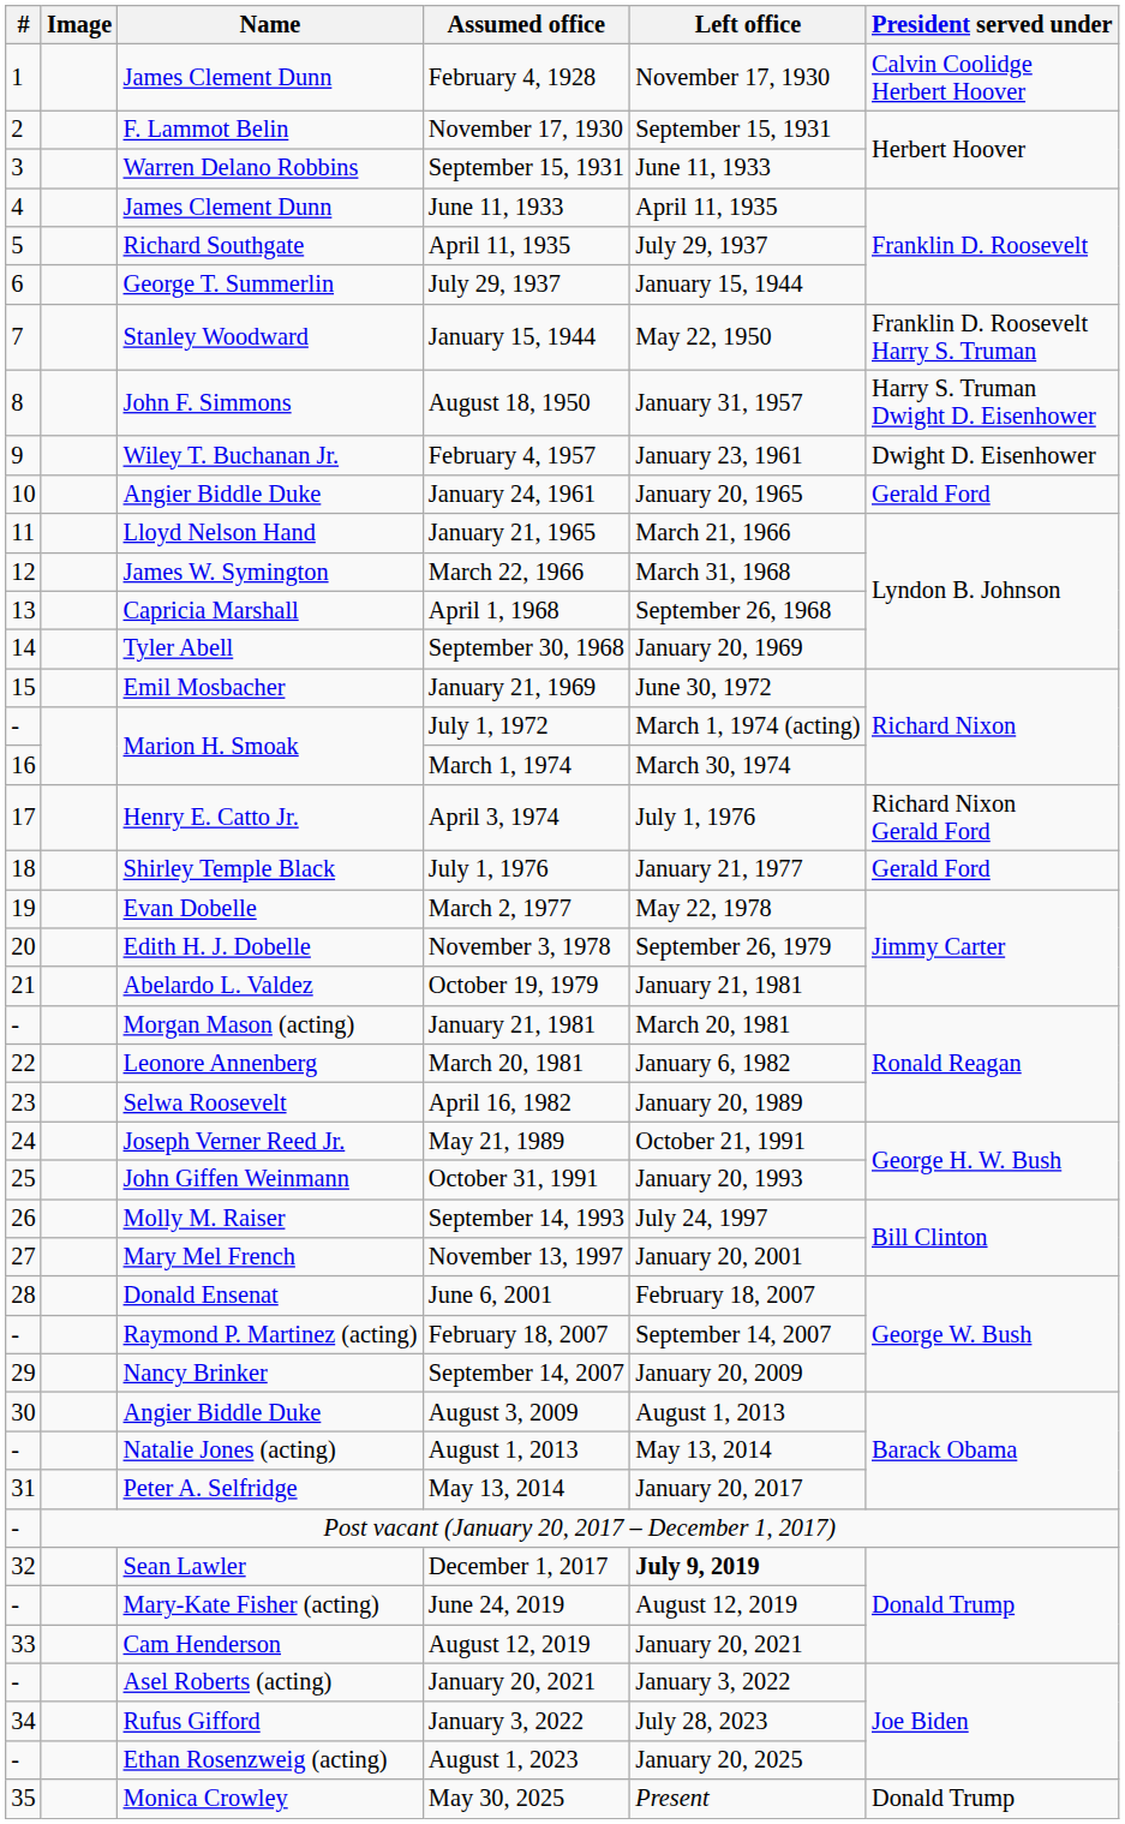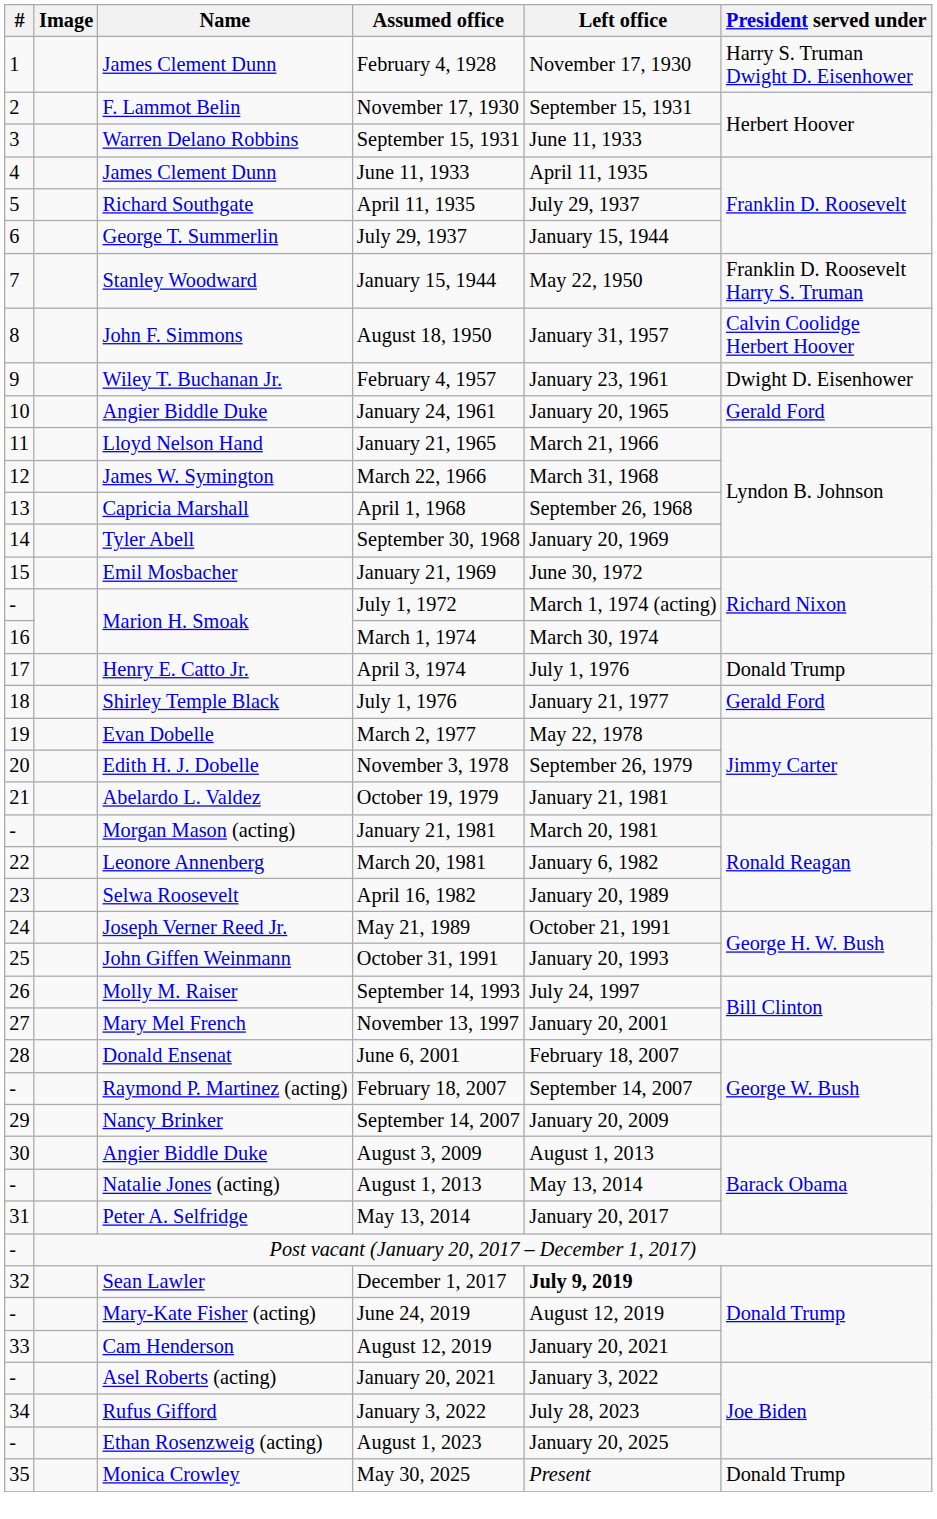 <table class="wikitable">
 <tr>
 <th>#</th>
 <th>Image</th>
 <th>Name</th>
 <th>Assumed office</th>
 <th>Left office</th>
 <th><a href='#'>President</a> served under</th>
 </tr>
 <tr>
 <td>1</td>
 <td></td>
 <td><a href='#'>James Clement Dunn</a></td>
 <td>February 4, 1928</td>
 <td>November 17, 1930</td>
-<td><a href='#'>Calvin Coolidge</a><br><a href='#'>Herbert Hoover</a></td>
+<td>Harry S. Truman<br><a href='#'>Dwight D. Eisenhower</a></td>
 </tr>
 <tr>
 <td>2</td>
 <td></td>
 <td><a href='#'>F. Lammot Belin</a></td>
 <td>November 17, 1930</td>
 <td>September 15, 1931</td>
 <td rowspan="2">Herbert Hoover</td>
 </tr>
 <tr>
 <td>3</td>
 <td></td>
 <td><a href='#'>Warren Delano Robbins</a></td>
 <td>September 15, 1931</td>
 <td>June 11, 1933</td>
 </tr>
 <tr>
 <td>4</td>
 <td></td>
 <td><a href='#'>James Clement Dunn</a></td>
 <td>June 11, 1933</td>
 <td>April 11, 1935</td>
 <td rowspan="3"><a href='#'>Franklin D. Roosevelt</a></td>
 </tr>
 <tr>
 <td>5</td>
 <td></td>
 <td><a href='#'>Richard Southgate</a></td>
 <td>April 11, 1935</td>
 <td>July 29, 1937</td>
 </tr>
 <tr>
 <td>6</td>
 <td></td>
 <td><a href='#'>George T. Summerlin</a></td>
 <td>July 29, 1937</td>
 <td>January 15, 1944</td>
 </tr>
 <tr>
 <td>7</td>
 <td></td>
 <td><a href='#'>Stanley Woodward</a></td>
 <td>January 15, 1944</td>
 <td>May 22, 1950</td>
 <td>Franklin D. Roosevelt<br><a href='#'>Harry S. Truman</a></td>
 </tr>
 <tr>
 <td>8</td>
 <td></td>
 <td><a href='#'>John F. Simmons</a></td>
 <td>August 18, 1950</td>
 <td>January 31, 1957</td>
-<td>Harry S. Truman<br><a href='#'>Dwight D. Eisenhower</a></td>
+<td><a href='#'>Calvin Coolidge</a><br><a href='#'>Herbert Hoover</a></td>
 </tr>
 <tr>
 <td>9</td>
 <td></td>
 <td><a href='#'>Wiley T. Buchanan Jr.</a></td>
 <td>February 4, 1957</td>
 <td>January 23, 1961</td>
 <td>Dwight D. Eisenhower</td>
 </tr>
 <tr>
 <td>10</td>
 <td></td>
 <td><a href='#'>Angier Biddle Duke</a></td>
 <td>January 24, 1961</td>
 <td>January 20, 1965</td>
 <td><a href='#'>Gerald Ford</a></td>
 </tr>
 <tr>
 <td>11</td>
 <td></td>
 <td><a href='#'>Lloyd Nelson Hand</a></td>
 <td>January 21, 1965</td>
 <td>March 21, 1966</td>
 <td rowspan="4">Lyndon B. Johnson</td>
 </tr>
 <tr>
 <td>12</td>
 <td></td>
 <td><a href='#'>James W. Symington</a></td>
 <td>March 22, 1966</td>
 <td>March 31, 1968</td>
 </tr>
 <tr>
 <td>13</td>
 <td></td>
 <td><a href='#'>Capricia Marshall</a></td>
 <td>April 1, 1968</td>
 <td>September 26, 1968</td>
 </tr>
 <tr>
 <td>14</td>
 <td></td>
 <td><a href='#'>Tyler Abell</a></td>
 <td>September 30, 1968</td>
 <td>January 20, 1969</td>
 </tr>
 <tr>
 <td>15</td>
 <td></td>
 <td><a href='#'>Emil Mosbacher</a></td>
 <td>January 21, 1969</td>
 <td>June 30, 1972</td>
 <td rowspan="3"><a href='#'>Richard Nixon</a></td>
 </tr>
 <tr>
 <td>-</td>
 <td rowspan="2"></td>
 <td rowspan="2"><a href='#'>Marion H. Smoak</a></td>
 <td>July 1, 1972</td>
 <td>March 1, 1974 (acting)</td>
 </tr>
 <tr>
 <td>16</td>
 <td>March 1, 1974</td>
 <td>March 30, 1974</td>
 </tr>
 <tr>
 <td>17</td>
 <td></td>
 <td><a href='#'>Henry E. Catto Jr.</a></td>
 <td>April 3, 1974</td>
 <td>July 1, 1976</td>
-<td>Richard Nixon<br><a href='#'>Gerald Ford</a></td>
+<td>Donald Trump</td>
 </tr>
 <tr>
 <td>18</td>
 <td></td>
 <td><a href='#'>Shirley Temple Black</a></td>
 <td>July 1, 1976</td>
 <td>January 21, 1977</td>
 <td><a href='#'>Gerald Ford</a></td>
 </tr>
 <tr>
 <td>19</td>
 <td></td>
 <td><a href='#'>Evan Dobelle</a></td>
 <td>March 2, 1977</td>
 <td>May 22, 1978</td>
 <td rowspan="3"><a href='#'>Jimmy Carter</a></td>
 </tr>
 <tr>
 <td>20</td>
 <td></td>
 <td><a href='#'>Edith H. J. Dobelle</a></td>
 <td>November 3, 1978</td>
 <td>September 26, 1979</td>
 </tr>
 <tr>
 <td>21</td>
 <td></td>
 <td><a href='#'>Abelardo L. Valdez</a></td>
 <td>October 19, 1979</td>
 <td>January 21, 1981</td>
 </tr>
 <tr>
 <td>-</td>
 <td></td>
 <td><a href='#'>Morgan Mason</a> (acting)</td>
 <td>January 21, 1981</td>
 <td>March 20, 1981</td>
 <td rowspan="3"><a href='#'>Ronald Reagan</a></td>
 </tr>
 <tr>
 <td>22</td>
 <td></td>
 <td><a href='#'>Leonore Annenberg</a></td>
 <td>March 20, 1981</td>
 <td>January 6, 1982</td>
 </tr>
 <tr>
 <td>23</td>
 <td></td>
 <td><a href='#'>Selwa Roosevelt</a></td>
 <td>April 16, 1982</td>
 <td>January 20, 1989</td>
 </tr>
 <tr>
 <td>24</td>
 <td></td>
 <td><a href='#'>Joseph Verner Reed Jr.</a></td>
 <td>May 21, 1989</td>
 <td>October 21, 1991</td>
 <td rowspan="2"><a href='#'>George H. W. Bush</a></td>
 </tr>
 <tr>
 <td>25</td>
 <td></td>
 <td><a href='#'>John Giffen Weinmann</a></td>
 <td>October 31, 1991</td>
 <td>January 20, 1993</td>
 </tr>
 <tr>
 <td>26</td>
 <td></td>
 <td><a href='#'>Molly M. Raiser</a></td>
 <td>September 14, 1993</td>
 <td>July 24, 1997</td>
 <td rowspan="2"><a href='#'>Bill Clinton</a></td>
 </tr>
 <tr>
 <td>27</td>
 <td></td>
 <td><a href='#'>Mary Mel French</a></td>
 <td>November 13, 1997</td>
 <td>January 20, 2001</td>
 </tr>
 <tr>
 <td>28</td>
 <td></td>
 <td><a href='#'>Donald Ensenat</a></td>
 <td>June 6, 2001</td>
 <td>February 18, 2007</td>
 <td rowspan="3"><a href='#'>George W. Bush</a></td>
 </tr>
 <tr>
 <td>-</td>
 <td></td>
 <td><a href='#'>Raymond P. Martinez</a> (acting)</td>
 <td>February 18, 2007</td>
 <td>September 14, 2007</td>
 </tr>
 <tr>
 <td>29</td>
 <td></td>
 <td><a href='#'>Nancy Brinker</a></td>
 <td>September 14, 2007</td>
 <td>January 20, 2009</td>
 </tr>
 <tr>
 <td>30</td>
 <td></td>
 <td><a href='#'>Angier Biddle Duke</a></td>
 <td>August 3, 2009</td>
 <td>August 1, 2013</td>
 <td rowspan="3"><a href='#'>Barack Obama</a></td>
 </tr>
 <tr>
 <td>-</td>
 <td></td>
 <td><a href='#'>Natalie Jones</a> (acting)</td>
 <td>August 1, 2013</td>
 <td>May 13, 2014</td>
 </tr>
 <tr>
 <td>31</td>
 <td></td>
 <td><a href='#'>Peter A. Selfridge</a></td>
 <td>May 13, 2014</td>
 <td>January 20, 2017</td>
 </tr>
 <tr>
 <td>-</td>
 <td colspan="5" align="center"><em>Post vacant (January 20, 2017 – December 1, 2017)</em></td>
 </tr>
 <tr>
 <td>32</td>
 <td></td>
 <td><a href='#'>Sean Lawler</a></td>
 <td>December 1, 2017</td>
 <td><strong>July 9, 2019</strong></td>
 <td rowspan="3"><a href='#'>Donald Trump</a></td>
 </tr>
 <tr>
 <td>-</td>
 <td></td>
 <td><a href='#'>Mary-Kate Fisher</a> (acting)</td>
 <td>June 24, 2019</td>
 <td>August 12, 2019</td>
 </tr>
 <tr>
 <td>33</td>
 <td></td>
 <td><a href='#'>Cam Henderson</a></td>
 <td>August 12, 2019</td>
 <td>January 20, 2021</td>
 </tr>
 <tr>
 <td>-</td>
 <td></td>
 <td><a href='#'>Asel Roberts</a> (acting)</td>
 <td>January 20, 2021</td>
 <td>January 3, 2022</td>
 <td rowspan="3"><a href='#'>Joe Biden</a></td>
 </tr>
 <tr>
 <td>34</td>
 <td></td>
 <td><a href='#'>Rufus Gifford</a></td>
 <td>January 3, 2022</td>
 <td>July 28, 2023</td>
 </tr>
 <tr>
 <td>-</td>
 <td></td>
 <td><a href='#'>Ethan Rosenzweig</a> (acting)</td>
 <td>August 1, 2023</td>
 <td>January 20, 2025</td>
 </tr>
 <tr>
 <td>35</td>
 <td></td>
 <td><a href='#'>Monica Crowley</a></td>
 <td>May 30, 2025</td>
 <td><em>Present</em></td>
 <td>Donald Trump</td>
 </tr>
 </table>
